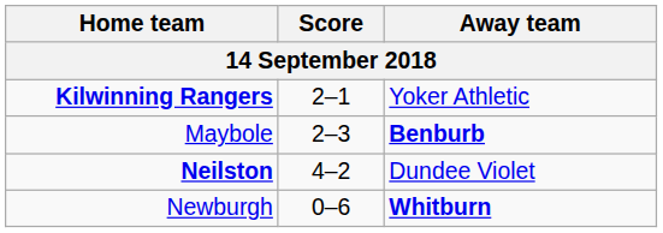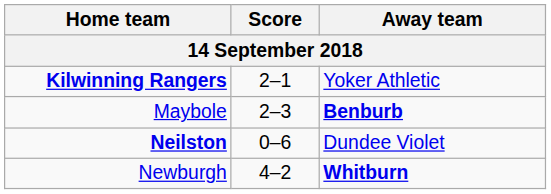 <table class="wikitable" style="border-collapse: collapse;">
 <tr>
 <th align="right" width="180">Home team</th>
 <th align="center" width="65">Score</th>
 <th align="left" width="180">Away team</th>
 </tr>
 <tr>
 <th colspan="3" align="center">14 September 2018</th>
 </tr>
 <tr>
 <td style="text-align:right;"><strong><a href='#'>Kilwinning Rangers</a></strong></td>
 <td style="text-align:center;">2–1</td>
 <td style="text-align:left;"><a href='#'>Yoker Athletic</a></td>
 </tr>
 <tr>
 <td style="text-align:right;"><a href='#'>Maybole</a></td>
 <td style="text-align:center;">2–3</td>
 <td style="text-align:left;"><strong><a href='#'>Benburb</a></strong></td>
 </tr>
 <tr>
 <td style="text-align:right;"><strong><a href='#'>Neilston</a></strong></td>
-<td style="text-align:center;">4–2</td>
+<td style="text-align:center;">0–6</td>
 <td style="text-align:left;"><a href='#'>Dundee Violet</a></td>
 </tr>
 <tr>
 <td style="text-align:right;"><a href='#'>Newburgh</a></td>
-<td style="text-align:center;">0–6</td>
+<td style="text-align:center;">4–2</td>
 <td style="text-align:left;"><strong><a href='#'>Whitburn</a></strong></td>
 </tr>
 </table>
